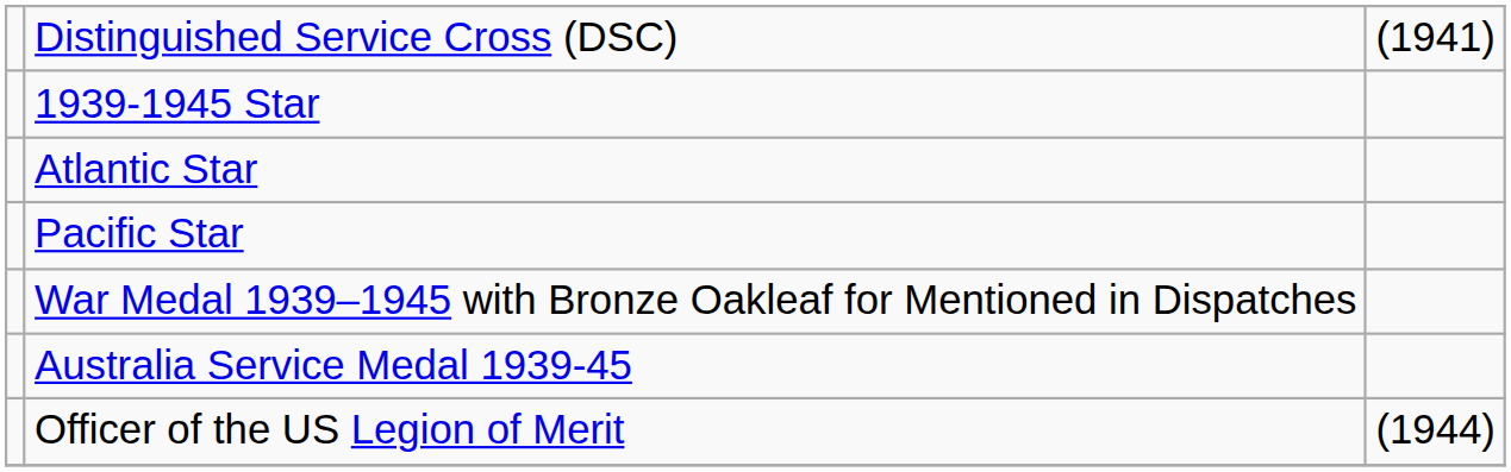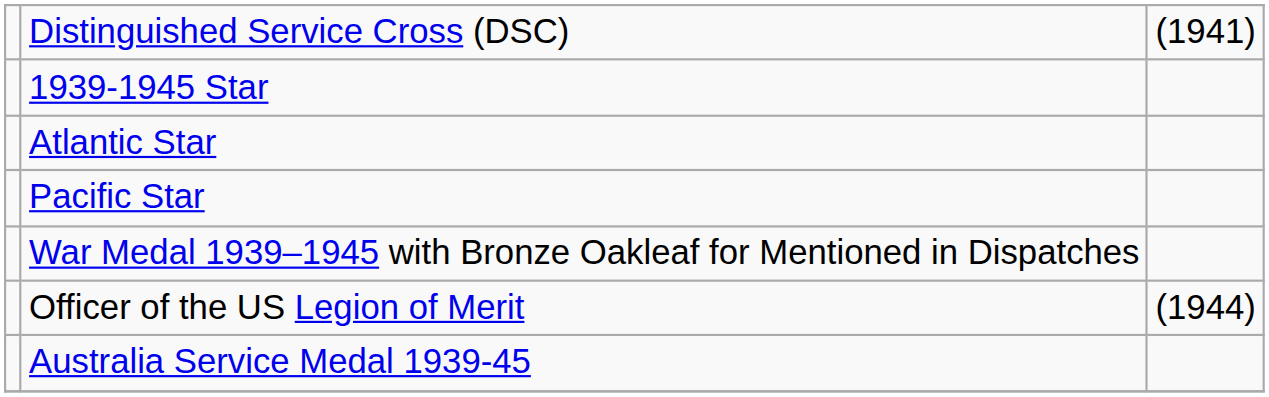 <table class="wikitable">
 <tr>
 <td></td>
 <td><a href='#'>Distinguished Service Cross</a> (DSC)</td>
 <td>(1941)</td>
 </tr>
 <tr>
 <td></td>
 <td><a href='#'>1939-1945 Star</a></td>
 <td></td>
 </tr>
 <tr>
 <td></td>
 <td><a href='#'>Atlantic Star</a></td>
 <td></td>
 </tr>
 <tr>
 <td></td>
 <td><a href='#'>Pacific Star</a></td>
 <td></td>
 </tr>
 <tr>
 <td></td>
 <td><a href='#'>War Medal 1939–1945</a> with Bronze Oakleaf for Mentioned in Dispatches</td>
 <td></td>
 </tr>
 <tr>
 <td></td>
+<td>Officer of the US <a href='#'>Legion of Merit</a></td>
+<td>(1944)</td>
+</tr>
+<tr>
+<td></td>
 <td><a href='#'>Australia Service Medal 1939-45</a></td>
 <td></td>
 </tr>
 <tr>
-<td></td>
-<td>Officer of the US <a href='#'>Legion of Merit</a></td>
-<td>(1944)</td>
-</tr>
-<tr>
 </tr>
 </table>
